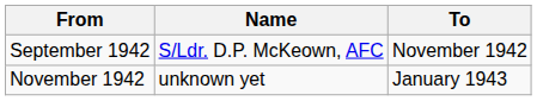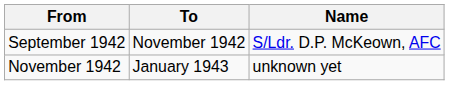 <table class="wikitable">
 <tr>
 <th>From</th>
+<th>To</th>
 <th>Name</th>
-<th>To</th>
 </tr>
 <tr>
 <td>September 1942</td>
+<td>November 1942</td>
 <td><a href='#'>S/Ldr.</a> D.P. McKeown, <a href='#'>AFC</a></td>
-<td>November 1942</td>
 </tr>
 <tr>
 <td>November 1942</td>
+<td>January 1943</td>
 <td>unknown yet</td>
-<td>January 1943</td>
 </tr>
 </table>
